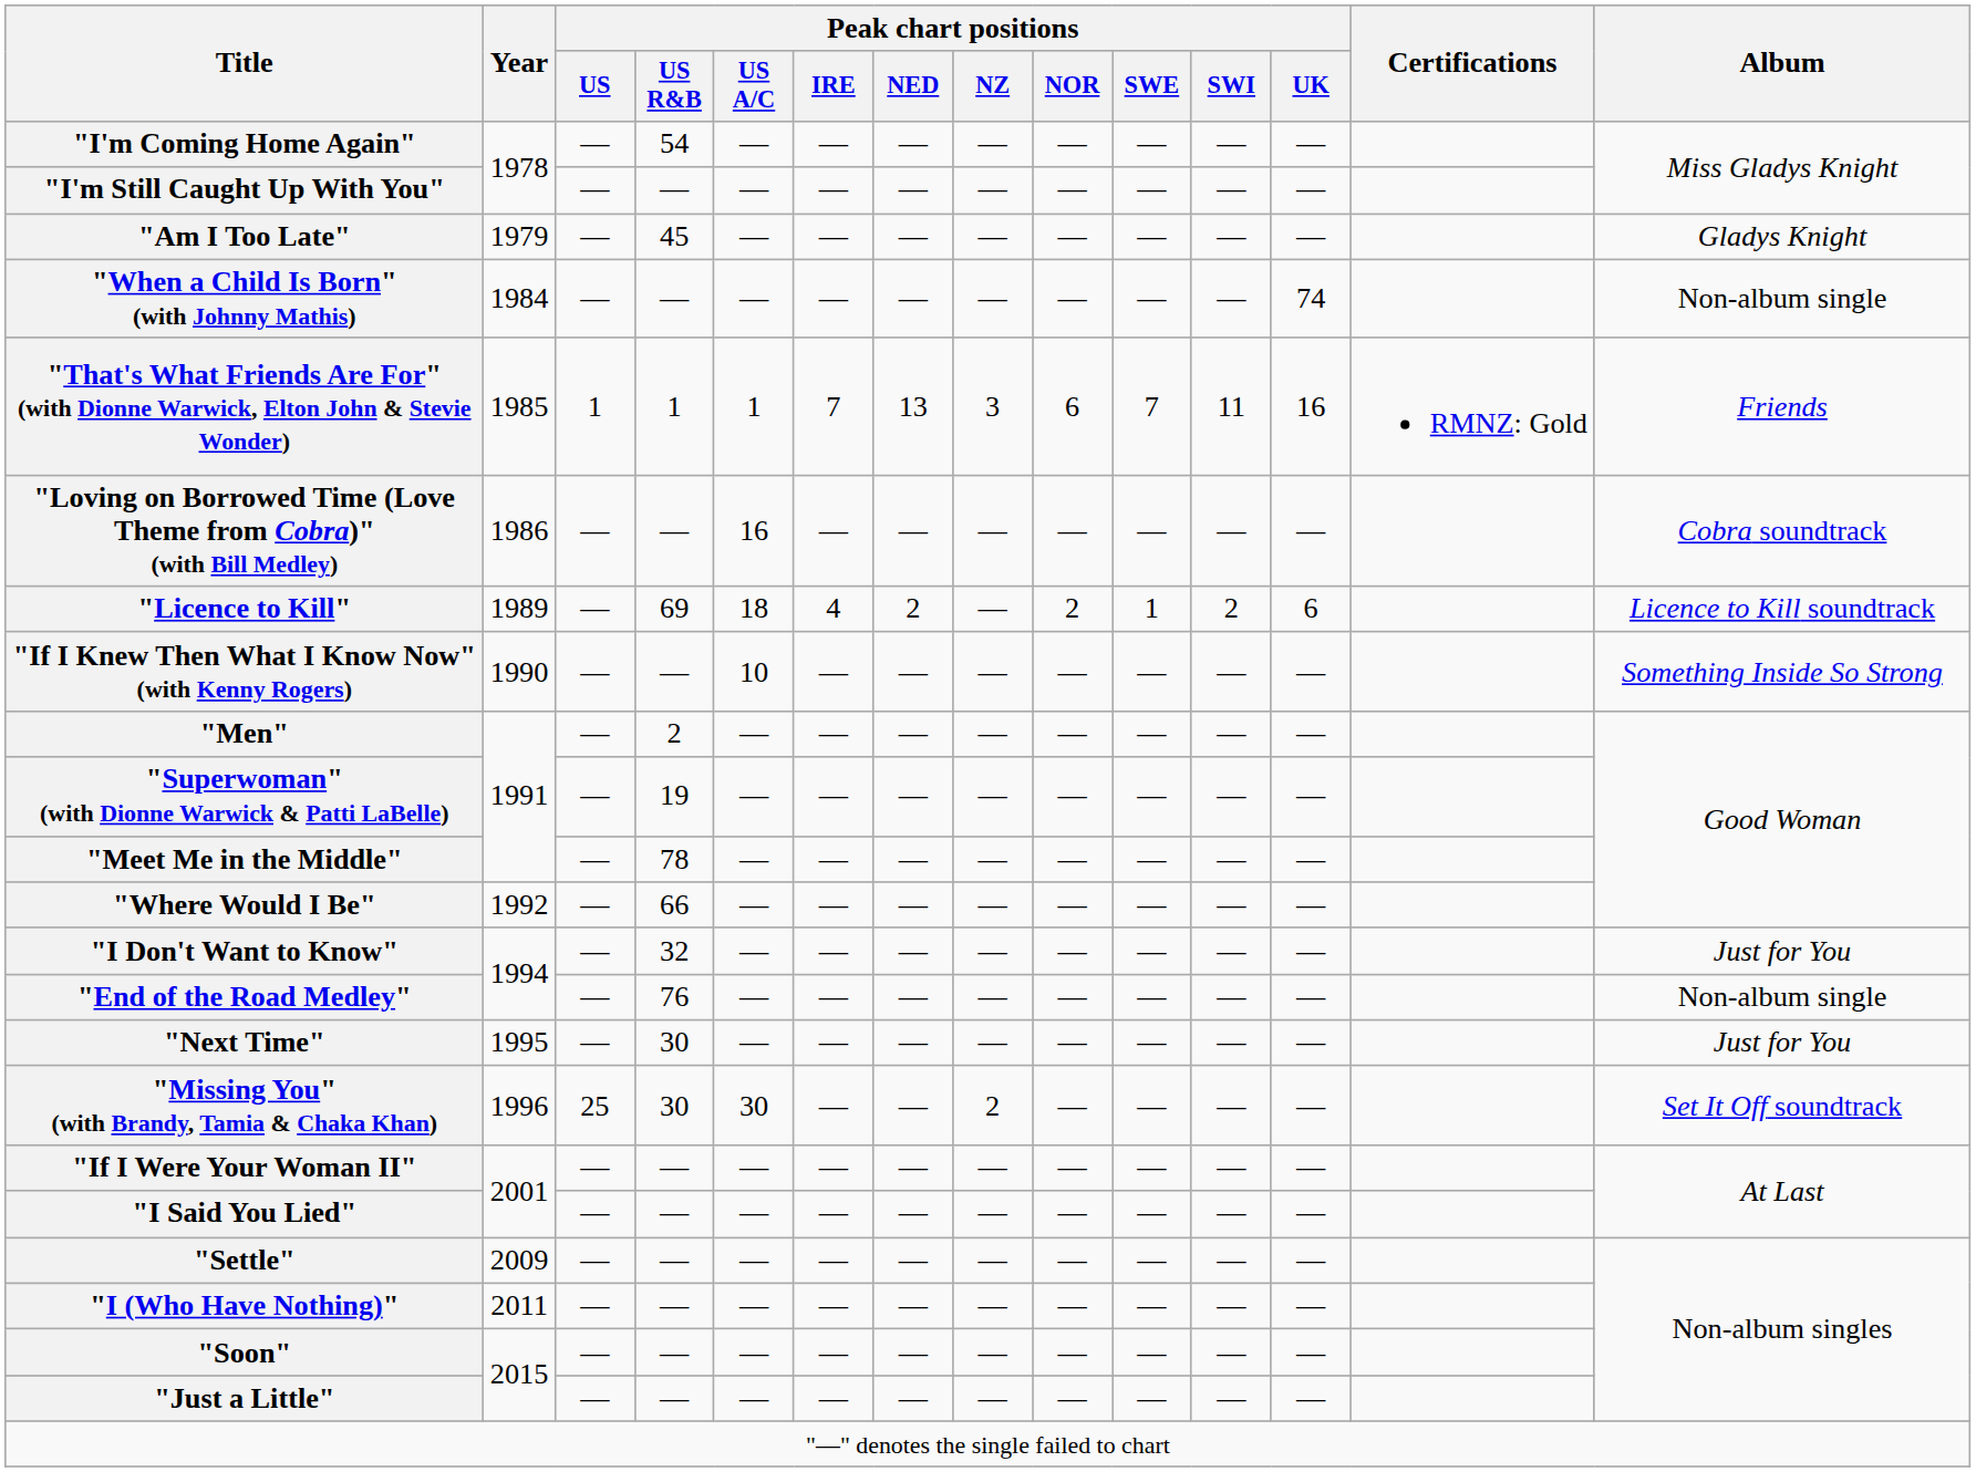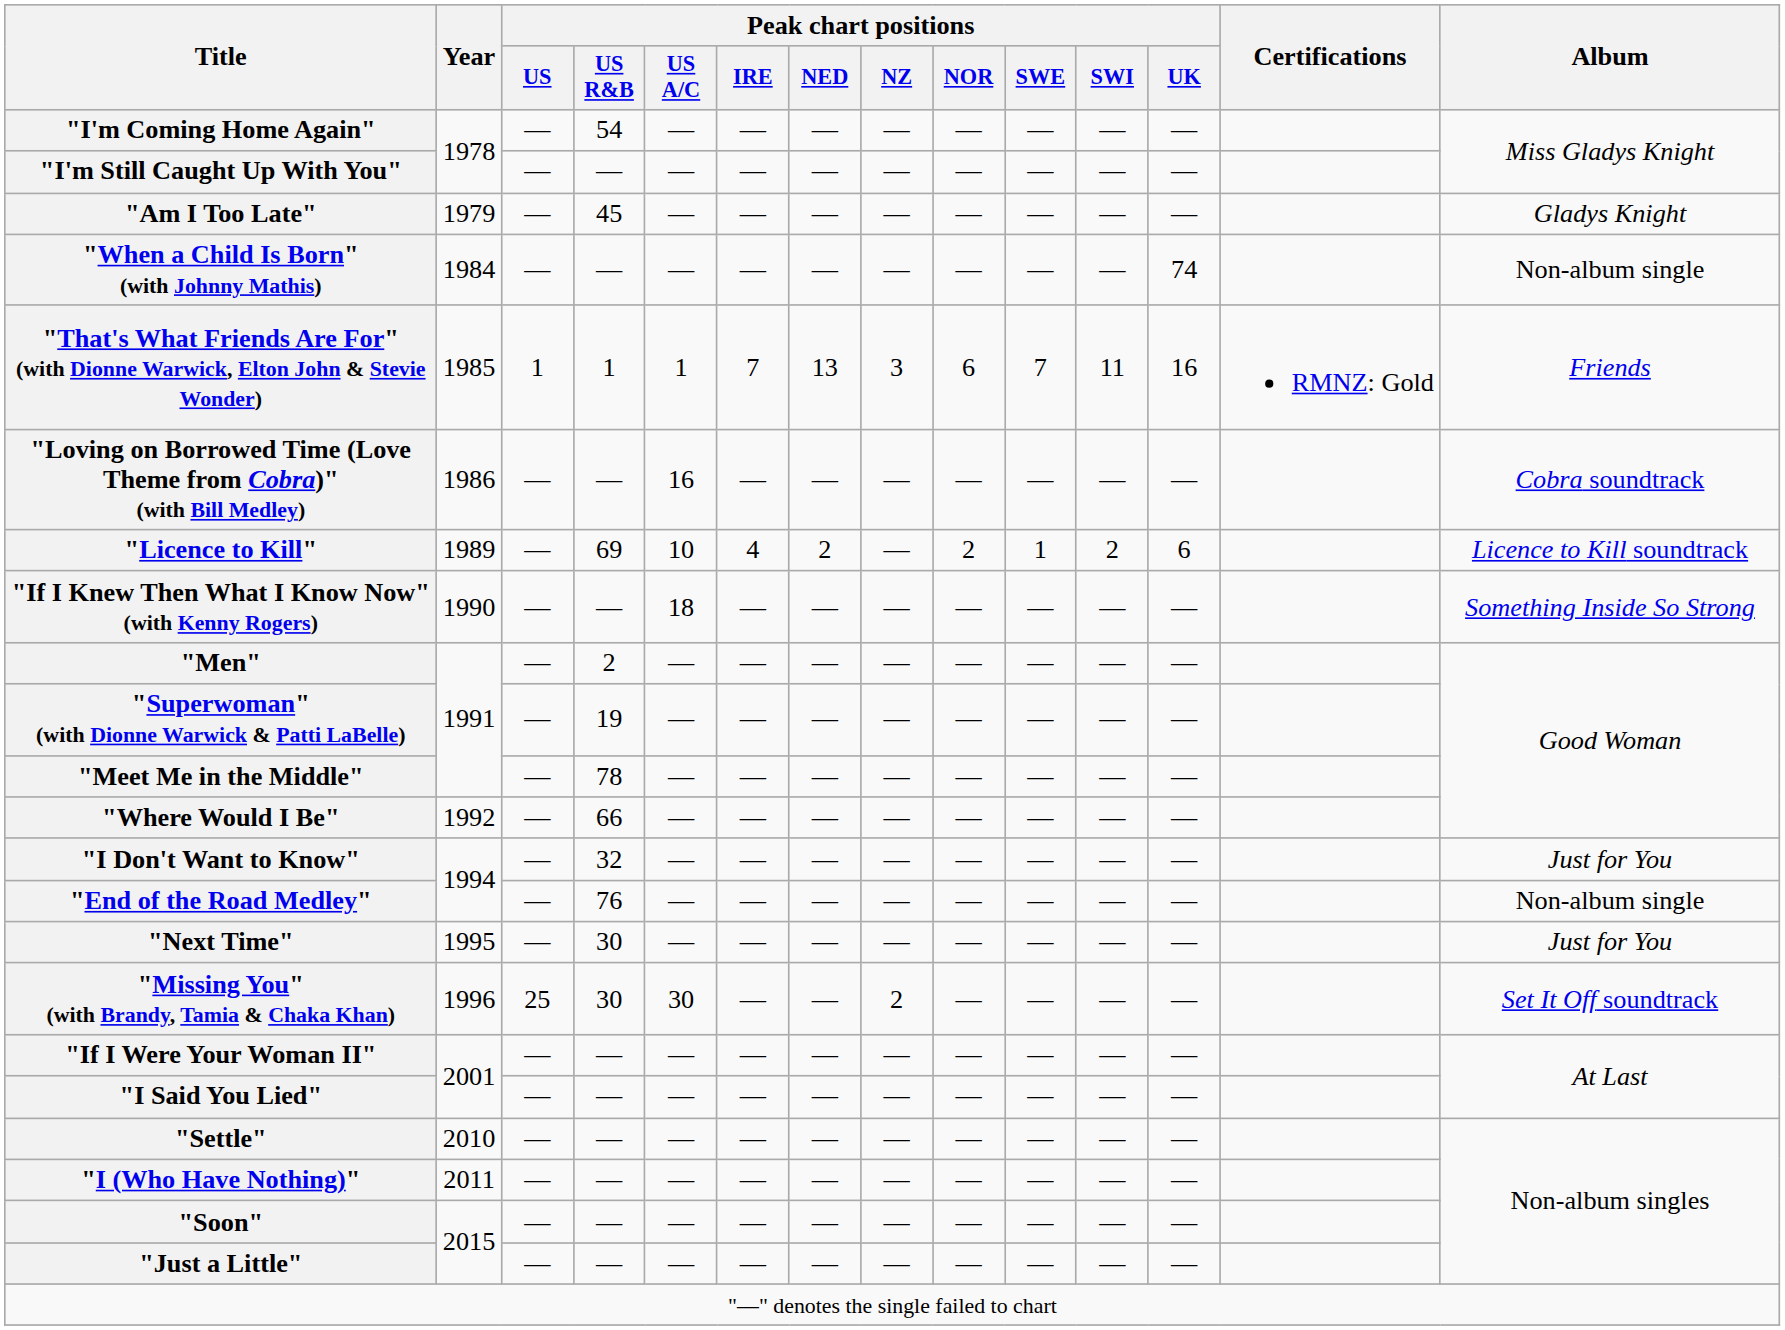 <table class="wikitable plainrowheaders" style="text-align: center;" border="1">
 <tr>
 <th scope="col" rowspan="2" style="width:16em;">Title</th>
 <th scope="col" rowspan="2" style="width:1em;">Year</th>
 <th scope="col" colspan="10">Peak chart positions</th>
 <th rowspan="2">Certifications</th>
 <th rowspan="2" scope="col" style="width:12.5em;">Album</th>
 </tr>
 <tr>
 <th scope="col" style="width:2.75em;font-size:85%;"><a href='#'>US</a><br></th>
 <th scope="col" style="width:2.75em;font-size:85%;"><a href='#'>US<br>R&B</a><br></th>
 <th scope="col" style="width:2.75em;font-size:85%;"><a href='#'>US<br>A/C</a><br></th>
 <th scope="col" style="width:2.75em;font-size:85%;"><a href='#'>IRE</a></th>
 <th scope="col" style="width:2.75em;font-size:85%;"><a href='#'>NED</a></th>
 <th scope="col" style="width:2.75em;font-size:85%;"><a href='#'>NZ</a></th>
 <th scope="col" style="width:2.75em;font-size:85%;"><a href='#'>NOR</a></th>
 <th scope="col" style="width:2.75em;font-size:85%;"><a href='#'>SWE</a></th>
 <th scope="col" style="width:2.75em;font-size:85%;"><a href='#'>SWI</a></th>
 <th scope="col" style="width:2.75em;font-size:85%;"><a href='#'>UK</a><br></th>
 </tr>
 <tr>
 <th scope="row">"I'm Coming Home Again"</th>
 <td rowspan="2">1978</td>
 <td>—</td>
 <td>54</td>
 <td>—</td>
 <td>—</td>
 <td>—</td>
 <td>—</td>
 <td>—</td>
 <td>—</td>
 <td>—</td>
 <td>—</td>
 <td></td>
 <td rowspan="2"><em>Miss Gladys Knight</em></td>
 </tr>
 <tr>
 <th scope="row">"I'm Still Caught Up With You"</th>
 <td>—</td>
 <td>—</td>
 <td>—</td>
 <td>—</td>
 <td>—</td>
 <td>—</td>
 <td>—</td>
 <td>—</td>
 <td>—</td>
 <td>—</td>
 <td></td>
 </tr>
 <tr>
 <th scope="row">"Am I Too Late"</th>
 <td>1979</td>
 <td>—</td>
 <td>45</td>
 <td>—</td>
 <td>—</td>
 <td>—</td>
 <td>—</td>
 <td>—</td>
 <td>—</td>
 <td>—</td>
 <td>—</td>
 <td></td>
 <td><em>Gladys Knight</em></td>
 </tr>
 <tr>
 <th scope="row">"<a href='#'>When a Child Is Born</a>" <br> <small>(with <a href='#'>Johnny Mathis</a>)</small></th>
 <td>1984</td>
 <td>—</td>
 <td>—</td>
 <td>—</td>
 <td>—</td>
 <td>—</td>
 <td>—</td>
 <td>—</td>
 <td>—</td>
 <td>—</td>
 <td>74</td>
 <td></td>
 <td>Non-album single</td>
 </tr>
 <tr>
 <th scope="row">"<a href='#'>That's What Friends Are For</a>" <br><small>(with <a href='#'>Dionne Warwick</a>, <a href='#'>Elton John</a> & <a href='#'>Stevie Wonder</a>)</small></th>
 <td>1985</td>
 <td>1</td>
 <td>1</td>
 <td>1</td>
 <td>7</td>
 <td>13</td>
 <td>3</td>
 <td>6</td>
 <td>7</td>
 <td>11</td>
 <td>16</td>
 <td><br><ul><li><a href='#'>RMNZ</a>: Gold</li></ul></td>
 <td><em><a href='#'>Friends</a></em></td>
 </tr>
 <tr>
 <th scope="row">"Loving on Borrowed Time (Love Theme from <em><a href='#'>Cobra</a></em>)" <br> <small>(with <a href='#'>Bill Medley</a>)</small></th>
 <td>1986</td>
 <td>—</td>
 <td>—</td>
 <td>16</td>
 <td>—</td>
 <td>—</td>
 <td>—</td>
 <td>—</td>
 <td>—</td>
 <td>—</td>
 <td>—</td>
 <td></td>
 <td><a href='#'><em>Cobra</em> soundtrack</a></td>
 </tr>
 <tr>
 <th scope="row">"<a href='#'>Licence to Kill</a>"</th>
 <td>1989</td>
 <td>—</td>
 <td>69</td>
-<td>18</td>
+<td>10</td>
 <td>4</td>
 <td>2</td>
 <td>—</td>
 <td>2</td>
 <td>1</td>
 <td>2</td>
 <td>6</td>
 <td></td>
 <td><a href='#'><em>Licence to Kill</em> soundtrack</a></td>
 </tr>
 <tr>
 <th scope="row">"If I Knew Then What I Know Now" <br> <small>(with <a href='#'>Kenny Rogers</a>)</small></th>
 <td>1990</td>
 <td>—</td>
 <td>—</td>
-<td>10</td>
+<td>18</td>
 <td>—</td>
 <td>—</td>
 <td>—</td>
 <td>—</td>
 <td>—</td>
 <td>—</td>
 <td>—</td>
 <td></td>
 <td><em><a href='#'>Something Inside So Strong</a></em></td>
 </tr>
 <tr>
 <th scope="row">"Men"</th>
 <td rowspan="3">1991</td>
 <td>—</td>
 <td>2</td>
 <td>—</td>
 <td>—</td>
 <td>—</td>
 <td>—</td>
 <td>—</td>
 <td>—</td>
 <td>—</td>
 <td>—</td>
 <td></td>
 <td rowspan="4"><em>Good Woman</em></td>
 </tr>
 <tr>
 <th scope="row">"<a href='#'>Superwoman</a>" <br><small>(with <a href='#'>Dionne Warwick</a> & <a href='#'>Patti LaBelle</a>)</small></th>
 <td>—</td>
 <td>19</td>
 <td>—</td>
 <td>—</td>
 <td>—</td>
 <td>—</td>
 <td>—</td>
 <td>—</td>
 <td>—</td>
 <td>—</td>
 <td></td>
 </tr>
 <tr>
 <th scope="row">"Meet Me in the Middle"</th>
 <td>—</td>
 <td>78</td>
 <td>—</td>
 <td>—</td>
 <td>—</td>
 <td>—</td>
 <td>—</td>
 <td>—</td>
 <td>—</td>
 <td>—</td>
 <td></td>
 </tr>
 <tr>
 <th scope="row">"Where Would I Be"</th>
 <td>1992</td>
 <td>—</td>
 <td>66</td>
 <td>—</td>
 <td>—</td>
 <td>—</td>
 <td>—</td>
 <td>—</td>
 <td>—</td>
 <td>—</td>
 <td>—</td>
 <td></td>
 </tr>
 <tr>
 <th scope="row">"I Don't Want to Know"</th>
 <td rowspan="2">1994</td>
 <td>—</td>
 <td>32</td>
 <td>—</td>
 <td>—</td>
 <td>—</td>
 <td>—</td>
 <td>—</td>
 <td>—</td>
 <td>—</td>
 <td>—</td>
 <td></td>
 <td><em>Just for You</em></td>
 </tr>
 <tr>
 <th scope="row">"<a href='#'>End of the Road Medley</a>"</th>
 <td>—</td>
 <td>76</td>
 <td>—</td>
 <td>—</td>
 <td>—</td>
 <td>—</td>
 <td>—</td>
 <td>—</td>
 <td>—</td>
 <td>—</td>
 <td></td>
 <td>Non-album single</td>
 </tr>
 <tr>
 <th scope="row">"Next Time"</th>
 <td>1995</td>
 <td>—</td>
 <td>30</td>
 <td>—</td>
 <td>—</td>
 <td>—</td>
 <td>—</td>
 <td>—</td>
 <td>—</td>
 <td>—</td>
 <td>—</td>
 <td></td>
 <td><em>Just for You</em></td>
 </tr>
 <tr>
 <th scope="row">"<a href='#'>Missing You</a>"<br><small>(with <a href='#'>Brandy</a>, <a href='#'>Tamia</a> & <a href='#'>Chaka Khan</a>)</small></th>
 <td>1996</td>
 <td>25</td>
 <td>30</td>
 <td>30</td>
 <td>—</td>
 <td>—</td>
 <td>2</td>
 <td>—</td>
 <td>—</td>
 <td>—</td>
 <td>—</td>
 <td></td>
 <td><a href='#'><em>Set It Off</em> soundtrack</a></td>
 </tr>
 <tr>
 <th scope="row">"If I Were Your Woman II"</th>
 <td rowspan="2">2001</td>
 <td>—</td>
 <td>—</td>
 <td>—</td>
 <td>—</td>
 <td>—</td>
 <td>—</td>
 <td>—</td>
 <td>—</td>
 <td>—</td>
 <td>—</td>
 <td></td>
 <td rowspan="2"><em>At Last</em></td>
 </tr>
 <tr>
 <th scope="row">"I Said You Lied"</th>
 <td>—</td>
 <td>—</td>
 <td>—</td>
 <td>—</td>
 <td>—</td>
 <td>—</td>
 <td>—</td>
 <td>—</td>
 <td>—</td>
 <td>—</td>
 <td></td>
 </tr>
 <tr>
 <th scope="row">"Settle"</th>
-<td>2009</td>
+<td>2010</td>
 <td>—</td>
 <td>—</td>
 <td>—</td>
 <td>—</td>
 <td>—</td>
 <td>—</td>
 <td>—</td>
 <td>—</td>
 <td>—</td>
 <td>—</td>
 <td></td>
 <td rowspan="4">Non-album singles</td>
 </tr>
 <tr>
 <th scope="row">"<a href='#'>I (Who Have Nothing)</a>"</th>
 <td>2011</td>
 <td>—</td>
 <td>—</td>
 <td>—</td>
 <td>—</td>
 <td>—</td>
 <td>—</td>
 <td>—</td>
 <td>—</td>
 <td>—</td>
 <td>—</td>
 <td></td>
 </tr>
 <tr>
 <th scope="row">"Soon"</th>
 <td rowspan="2">2015</td>
 <td>—</td>
 <td>—</td>
 <td>—</td>
 <td>—</td>
 <td>—</td>
 <td>—</td>
 <td>—</td>
 <td>—</td>
 <td>—</td>
 <td>—</td>
 <td></td>
 </tr>
 <tr>
 <th scope="row">"Just a Little"</th>
 <td>—</td>
 <td>—</td>
 <td>—</td>
 <td>—</td>
 <td>—</td>
 <td>—</td>
 <td>—</td>
 <td>—</td>
 <td>—</td>
 <td>—</td>
 <td></td>
 </tr>
 <tr>
 <td colspan="14" style="text-align:center;"><small>"—" denotes the single failed to chart</small></td>
 </tr>
 </table>
